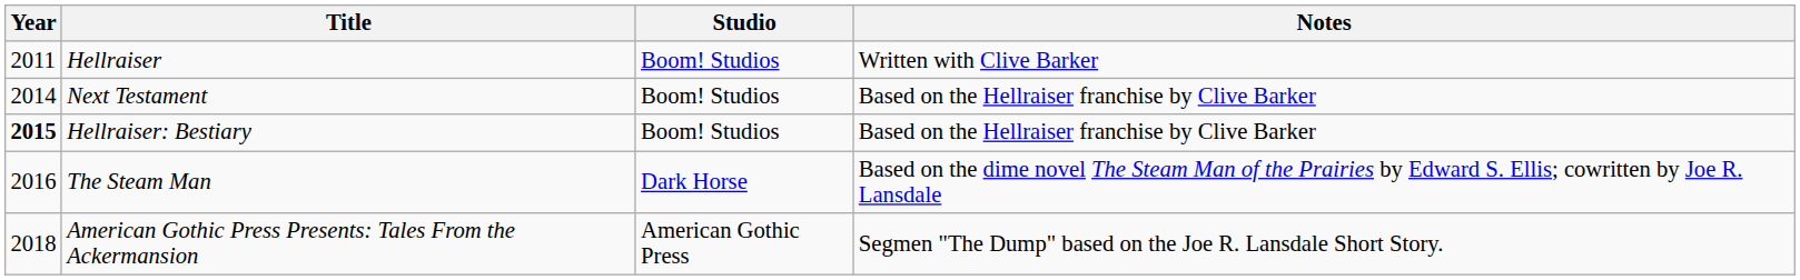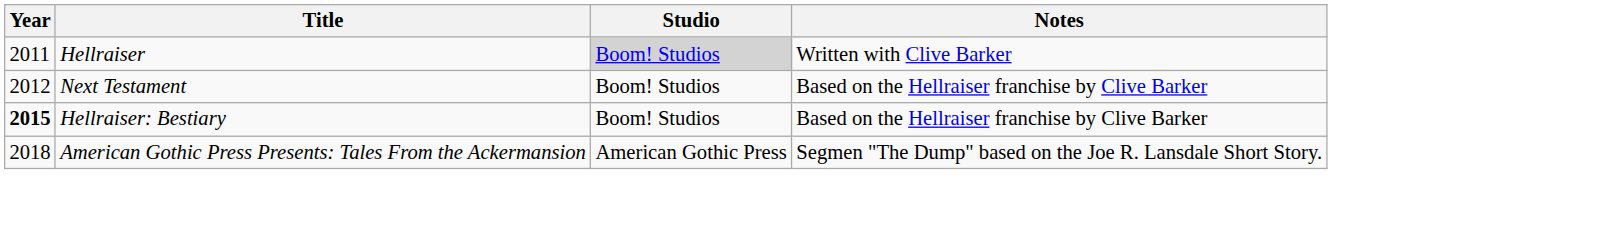 <table class="wikitable plainrowheaders sortable">
 <tr>
 <th scope="col">Year</th>
 <th scope="col">Title</th>
 <th class="unsortable">Studio</th>
 <th>Notes</th>
 </tr>
 <tr>
 <td>2011</td>
 <td scope="row"><em>Hellraiser</em></td>
-<td><a href='#'>Boom! Studios</a></td>
+<td style="background: lightgrey;"><a href='#'>Boom! Studios</a></td>
 <td>Written with <a href='#'>Clive Barker</a></td>
 </tr>
 <tr>
-<td>2014</td>
+<td>2012</td>
 <td><em>Next Testament</em></td>
 <td>Boom! Studios</td>
 <td>Based on the <a href='#'>Hellraiser</a> franchise by <a href='#'>Clive Barker</a></td>
 </tr>
 <tr>
 <td><strong>2015</strong></td>
 <td scope="row"><em>Hellraiser: Bestiary</em></td>
 <td>Boom! Studios</td>
 <td>Based on the <a href='#'>Hellraiser</a> franchise by Clive Barker</td>
 </tr>
 <tr>
-<td>2016</td>
-<td scope="row"><em>The Steam Man</em></td>
-<td><a href='#'>Dark Horse</a></td>
-<td>Based on the <a href='#'>dime novel</a> <em><a href='#'>The Steam Man of the Prairies</a></em> by <a href='#'>Edward S. Ellis</a>; cowritten by <a href='#'>Joe R. Lansdale</a></td>
-</tr>
-<tr>
 <td>2018</td>
 <td><em>American Gothic Press Presents: Tales From the Ackermansion</em></td>
 <td>American Gothic Press</td>
 <td>Segmen "The Dump" based on the Joe R. Lansdale Short Story.</td>
 </tr>
 </table>
